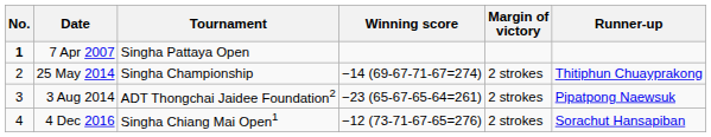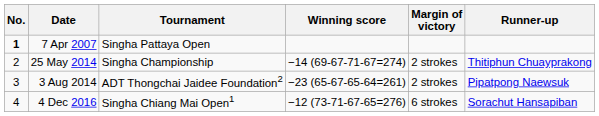 <table class="wikitable" style="font-size:95%;">
 <tr>
 <th>No.</th>
 <th>Date</th>
 <th>Tournament</th>
 <th>Winning score</th>
 <th>Margin of<br>victory</th>
 <th>Runner-up</th>
 </tr>
 <tr>
 <td align=center><strong>1</strong></td>
 <td align=right>7 Apr <a href='#'>2007</a></td>
 <td>Singha Pattaya Open</td>
 <td></td>
 <td></td>
 <td></td>
 </tr>
 <tr>
 <td align=center>2</td>
 <td align=right>25 May <a href='#'>2014</a></td>
 <td>Singha Championship</td>
 <td>−14 (69-67-71-67=274)</td>
 <td>2 strokes</td>
 <td> <a href='#'>Thitiphun Chuayprakong</a></td>
 </tr>
 <tr>
 <td align=center>3</td>
 <td align=right>3 Aug 2014</td>
 <td>ADT Thongchai Jaidee Foundation<sup>2</sup></td>
 <td>−23 (65-67-65-64=261)</td>
 <td>2 strokes</td>
 <td> <a href='#'>Pipatpong Naewsuk</a></td>
 </tr>
 <tr>
 <td align=center>4</td>
 <td align=right>4 Dec <a href='#'>2016</a></td>
 <td>Singha Chiang Mai Open<sup>1</sup></td>
 <td>−12 (73-71-67-65=276)</td>
-<td>2 strokes</td>
+<td>6 strokes</td>
 <td> <a href='#'>Sorachut Hansapiban</a></td>
 </tr>
 </table>
